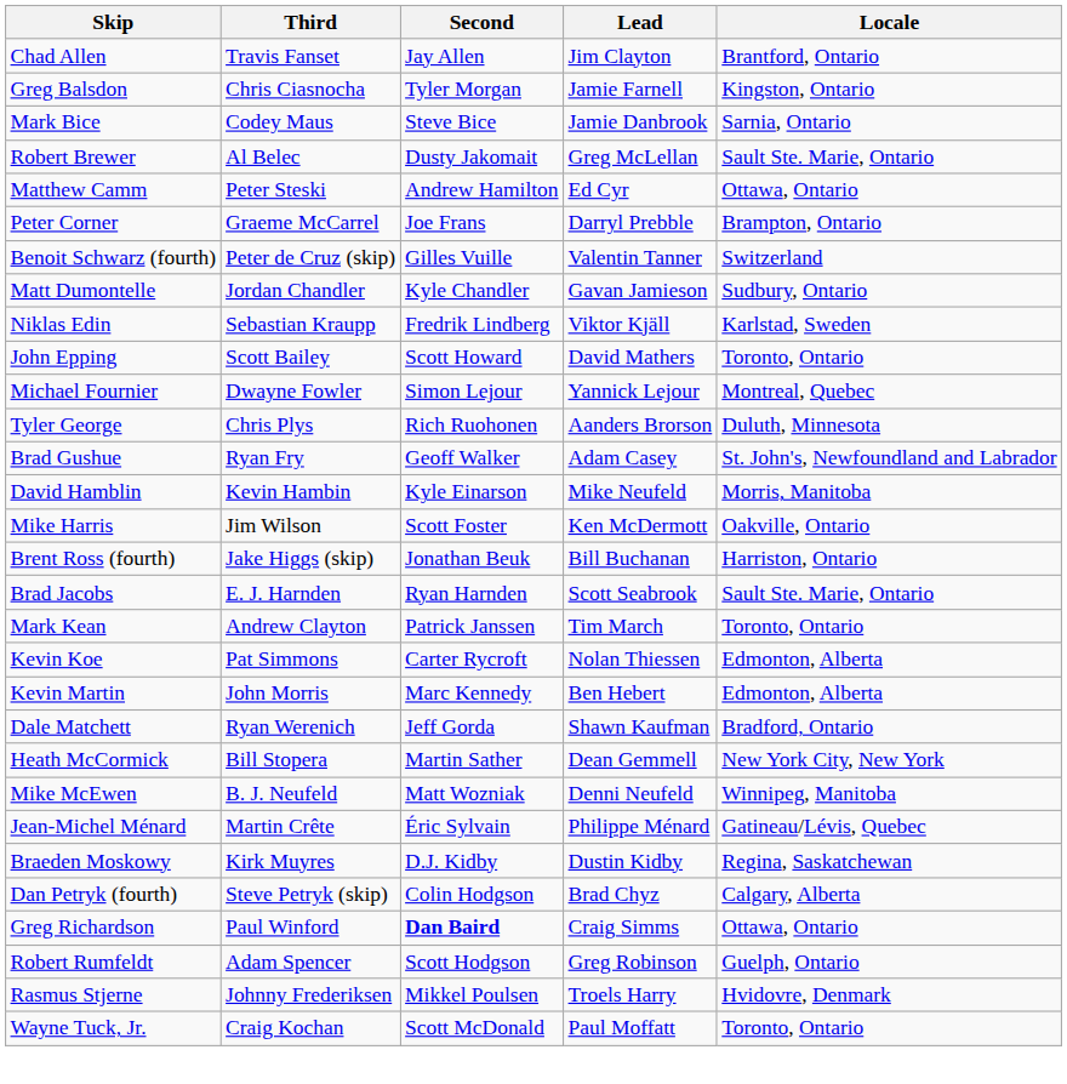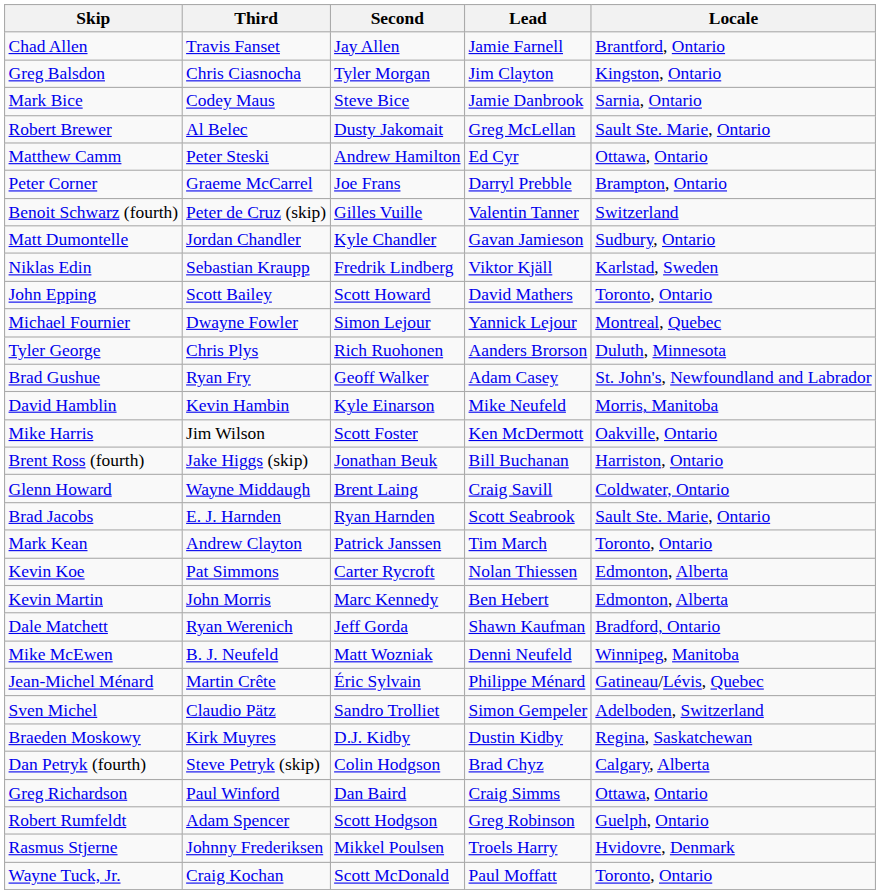 <table class=wikitable>
 <tr>
 <th>Skip</th>
 <th>Third</th>
 <th>Second</th>
 <th>Lead</th>
 <th>Locale</th>
 </tr>
 <tr>
 <td><a href='#'>Chad Allen</a></td>
 <td><a href='#'>Travis Fanset</a></td>
 <td><a href='#'>Jay Allen</a></td>
-<td><a href='#'>Jim Clayton</a></td>
+<td><a href='#'>Jamie Farnell</a></td>
 <td> <a href='#'>Brantford</a>, <a href='#'>Ontario</a></td>
 </tr>
 <tr>
 <td><a href='#'>Greg Balsdon</a></td>
 <td><a href='#'>Chris Ciasnocha</a></td>
 <td><a href='#'>Tyler Morgan</a></td>
-<td><a href='#'>Jamie Farnell</a></td>
+<td><a href='#'>Jim Clayton</a></td>
 <td> <a href='#'>Kingston</a>, <a href='#'>Ontario</a></td>
 </tr>
 <tr>
 <td><a href='#'>Mark Bice</a></td>
 <td><a href='#'>Codey Maus</a></td>
 <td><a href='#'>Steve Bice</a></td>
 <td><a href='#'>Jamie Danbrook</a></td>
 <td> <a href='#'>Sarnia</a>, <a href='#'>Ontario</a></td>
 </tr>
 <tr>
 <td><a href='#'>Robert Brewer</a></td>
 <td><a href='#'>Al Belec</a></td>
 <td><a href='#'>Dusty Jakomait</a></td>
 <td><a href='#'>Greg McLellan</a></td>
 <td> <a href='#'>Sault Ste. Marie</a>, <a href='#'>Ontario</a></td>
 </tr>
 <tr>
 <td><a href='#'>Matthew Camm</a></td>
 <td><a href='#'>Peter Steski</a></td>
 <td><a href='#'>Andrew Hamilton</a></td>
 <td><a href='#'>Ed Cyr</a></td>
 <td> <a href='#'>Ottawa</a>, <a href='#'>Ontario</a></td>
 </tr>
 <tr>
 <td><a href='#'>Peter Corner</a></td>
 <td><a href='#'>Graeme McCarrel</a></td>
 <td><a href='#'>Joe Frans</a></td>
 <td><a href='#'>Darryl Prebble</a></td>
 <td> <a href='#'>Brampton</a>, <a href='#'>Ontario</a></td>
 </tr>
 <tr>
 <td><a href='#'>Benoit Schwarz</a> (fourth)</td>
 <td><a href='#'>Peter de Cruz</a> (skip)</td>
 <td><a href='#'>Gilles Vuille</a></td>
 <td><a href='#'>Valentin Tanner</a></td>
 <td> <a href='#'>Switzerland</a></td>
 </tr>
 <tr>
 <td><a href='#'>Matt Dumontelle</a></td>
 <td><a href='#'>Jordan Chandler</a></td>
 <td><a href='#'>Kyle Chandler</a></td>
 <td><a href='#'>Gavan Jamieson</a></td>
 <td> <a href='#'>Sudbury</a>, <a href='#'>Ontario</a></td>
 </tr>
 <tr>
 <td><a href='#'>Niklas Edin</a></td>
 <td><a href='#'>Sebastian Kraupp</a></td>
 <td><a href='#'>Fredrik Lindberg</a></td>
 <td><a href='#'>Viktor Kjäll</a></td>
 <td> <a href='#'>Karlstad</a>, <a href='#'>Sweden</a></td>
 </tr>
 <tr>
 <td><a href='#'>John Epping</a></td>
 <td><a href='#'>Scott Bailey</a></td>
 <td><a href='#'>Scott Howard</a></td>
 <td><a href='#'>David Mathers</a></td>
 <td> <a href='#'>Toronto</a>, <a href='#'>Ontario</a></td>
 </tr>
 <tr>
 <td><a href='#'>Michael Fournier</a></td>
 <td><a href='#'>Dwayne Fowler</a></td>
 <td><a href='#'>Simon Lejour</a></td>
 <td><a href='#'>Yannick Lejour</a></td>
 <td> <a href='#'>Montreal</a>, <a href='#'>Quebec</a></td>
 </tr>
 <tr>
 <td><a href='#'>Tyler George</a></td>
 <td><a href='#'>Chris Plys</a></td>
 <td><a href='#'>Rich Ruohonen</a></td>
 <td><a href='#'>Aanders Brorson</a></td>
 <td> <a href='#'>Duluth</a>, <a href='#'>Minnesota</a></td>
 </tr>
 <tr>
 <td><a href='#'>Brad Gushue</a></td>
 <td><a href='#'>Ryan Fry</a></td>
 <td><a href='#'>Geoff Walker</a></td>
 <td><a href='#'>Adam Casey</a></td>
 <td> <a href='#'>St. John's</a>, <a href='#'>Newfoundland and Labrador</a></td>
 </tr>
 <tr>
 <td><a href='#'>David Hamblin</a></td>
 <td><a href='#'>Kevin Hambin</a></td>
 <td><a href='#'>Kyle Einarson</a></td>
 <td><a href='#'>Mike Neufeld</a></td>
 <td> <a href='#'>Morris, Manitoba</a></td>
 </tr>
 <tr>
 <td><a href='#'>Mike Harris</a></td>
 <td>Jim Wilson</td>
 <td><a href='#'>Scott Foster</a></td>
 <td><a href='#'>Ken McDermott</a></td>
 <td> <a href='#'>Oakville</a>, <a href='#'>Ontario</a></td>
 </tr>
 <tr>
 <td><a href='#'>Brent Ross</a> (fourth)</td>
 <td><a href='#'>Jake Higgs</a> (skip)</td>
 <td><a href='#'>Jonathan Beuk</a></td>
 <td><a href='#'>Bill Buchanan</a></td>
 <td> <a href='#'>Harriston</a>, <a href='#'>Ontario</a></td>
 </tr>
 <tr>
+<td><a href='#'>Glenn Howard</a></td>
+<td><a href='#'>Wayne Middaugh</a></td>
+<td><a href='#'>Brent Laing</a></td>
+<td><a href='#'>Craig Savill</a></td>
+<td> <a href='#'>Coldwater, Ontario</a></td>
+</tr>
+<tr>
 <td><a href='#'>Brad Jacobs</a></td>
 <td><a href='#'>E. J. Harnden</a></td>
 <td><a href='#'>Ryan Harnden</a></td>
 <td><a href='#'>Scott Seabrook</a></td>
 <td> <a href='#'>Sault Ste. Marie</a>, <a href='#'>Ontario</a></td>
 </tr>
 <tr>
 <td><a href='#'>Mark Kean</a></td>
 <td><a href='#'>Andrew Clayton</a></td>
 <td><a href='#'>Patrick Janssen</a></td>
 <td><a href='#'>Tim March</a></td>
 <td> <a href='#'>Toronto</a>, <a href='#'>Ontario</a></td>
 </tr>
 <tr>
 <td><a href='#'>Kevin Koe</a></td>
 <td><a href='#'>Pat Simmons</a></td>
 <td><a href='#'>Carter Rycroft</a></td>
 <td><a href='#'>Nolan Thiessen</a></td>
 <td> <a href='#'>Edmonton</a>, <a href='#'>Alberta</a></td>
 </tr>
 <tr>
 <td><a href='#'>Kevin Martin</a></td>
 <td><a href='#'>John Morris</a></td>
 <td><a href='#'>Marc Kennedy</a></td>
 <td><a href='#'>Ben Hebert</a></td>
 <td> <a href='#'>Edmonton</a>, <a href='#'>Alberta</a></td>
 </tr>
 <tr>
 <td><a href='#'>Dale Matchett</a></td>
 <td><a href='#'>Ryan Werenich</a></td>
 <td><a href='#'>Jeff Gorda</a></td>
 <td><a href='#'>Shawn Kaufman</a></td>
 <td> <a href='#'>Bradford, Ontario</a></td>
 </tr>
 <tr>
-<td><a href='#'>Heath McCormick</a></td>
-<td><a href='#'>Bill Stopera</a></td>
-<td><a href='#'>Martin Sather</a></td>
-<td><a href='#'>Dean Gemmell</a></td>
-<td> <a href='#'>New York City</a>, <a href='#'>New York</a></td>
-</tr>
-<tr>
 <td><a href='#'>Mike McEwen</a></td>
 <td><a href='#'>B. J. Neufeld</a></td>
 <td><a href='#'>Matt Wozniak</a></td>
 <td><a href='#'>Denni Neufeld</a></td>
 <td> <a href='#'>Winnipeg</a>, <a href='#'>Manitoba</a></td>
 </tr>
 <tr>
 <td><a href='#'>Jean-Michel Ménard</a></td>
 <td><a href='#'>Martin Crête</a></td>
 <td><a href='#'>Éric Sylvain</a></td>
 <td><a href='#'>Philippe Ménard</a></td>
 <td> <a href='#'>Gatineau</a>/<a href='#'>Lévis</a>, <a href='#'>Quebec</a></td>
+</tr>
+<tr>
+<td><a href='#'>Sven Michel</a></td>
+<td><a href='#'>Claudio Pätz</a></td>
+<td><a href='#'>Sandro Trolliet</a></td>
+<td><a href='#'>Simon Gempeler</a></td>
+<td> <a href='#'>Adelboden</a>, <a href='#'>Switzerland</a></td>
 </tr>
 <tr>
 <td><a href='#'>Braeden Moskowy</a></td>
 <td><a href='#'>Kirk Muyres</a></td>
 <td><a href='#'>D.J. Kidby</a></td>
 <td><a href='#'>Dustin Kidby</a></td>
 <td> <a href='#'>Regina</a>, <a href='#'>Saskatchewan</a></td>
 </tr>
 <tr>
 <td><a href='#'>Dan Petryk</a> (fourth)</td>
 <td><a href='#'>Steve Petryk</a> (skip)</td>
 <td><a href='#'>Colin Hodgson</a></td>
 <td><a href='#'>Brad Chyz</a></td>
 <td> <a href='#'>Calgary</a>, <a href='#'>Alberta</a></td>
 </tr>
 <tr>
 <td><a href='#'>Greg Richardson</a></td>
 <td><a href='#'>Paul Winford</a></td>
-<td><strong><a href='#'>Dan Baird</a></strong></td>
+<td><a href='#'>Dan Baird</a></td>
 <td><a href='#'>Craig Simms</a></td>
 <td> <a href='#'>Ottawa</a>, <a href='#'>Ontario</a></td>
 </tr>
 <tr>
 <td><a href='#'>Robert Rumfeldt</a></td>
 <td><a href='#'>Adam Spencer</a></td>
 <td><a href='#'>Scott Hodgson</a></td>
 <td><a href='#'>Greg Robinson</a></td>
 <td> <a href='#'>Guelph</a>, <a href='#'>Ontario</a></td>
 </tr>
 <tr>
 <td><a href='#'>Rasmus Stjerne</a></td>
 <td><a href='#'>Johnny Frederiksen</a></td>
 <td><a href='#'>Mikkel Poulsen</a></td>
 <td><a href='#'>Troels Harry</a></td>
 <td> <a href='#'>Hvidovre</a>, <a href='#'>Denmark</a></td>
 </tr>
 <tr>
 <td><a href='#'>Wayne Tuck, Jr.</a></td>
 <td><a href='#'>Craig Kochan</a></td>
 <td><a href='#'>Scott McDonald</a></td>
 <td><a href='#'>Paul Moffatt</a></td>
 <td> <a href='#'>Toronto</a>, <a href='#'>Ontario</a></td>
 </tr>
 </table>
